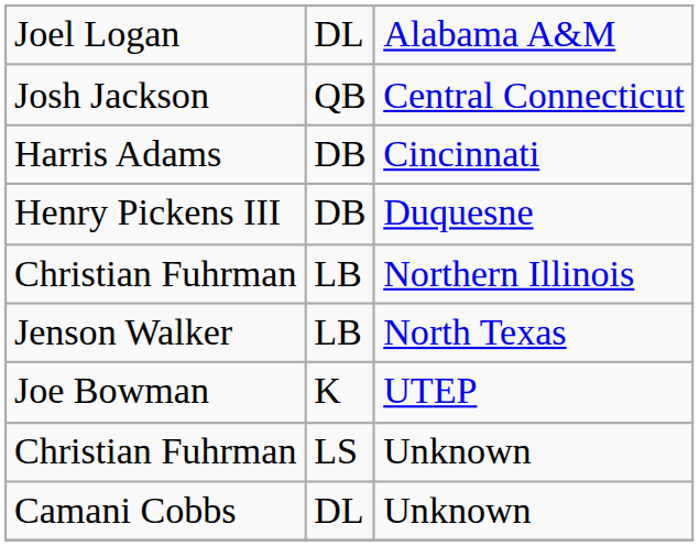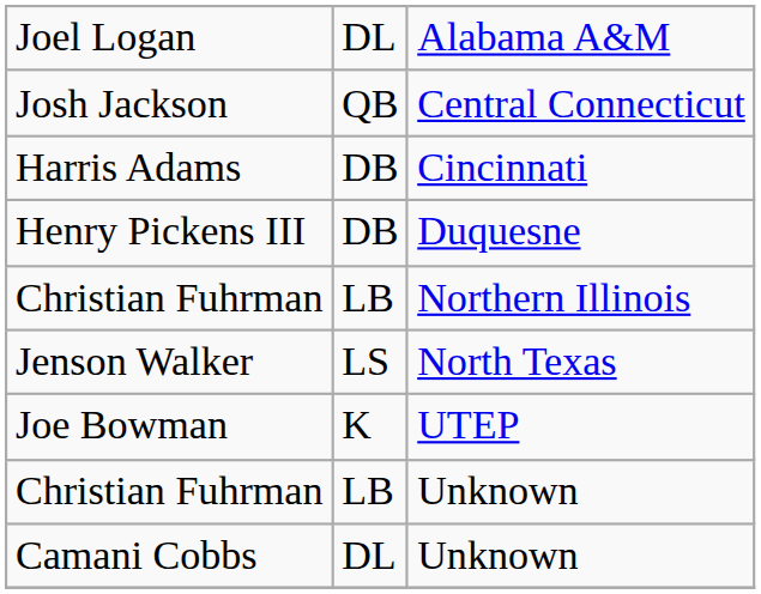 <table class="wikitable">
 <tr>
 <td>Joel Logan</td>
 <td>DL</td>
 <td><a href='#'>Alabama A&M</a></td>
 </tr>
 <tr>
 <td>Josh Jackson</td>
 <td>QB</td>
 <td><a href='#'>Central Connecticut</a></td>
 </tr>
 <tr>
 <td>Harris Adams</td>
 <td>DB</td>
 <td><a href='#'>Cincinnati</a></td>
 </tr>
 <tr>
 <td>Henry Pickens III</td>
 <td>DB</td>
 <td><a href='#'>Duquesne</a></td>
 </tr>
 <tr>
 <td>Christian Fuhrman</td>
 <td>LB</td>
 <td><a href='#'>Northern Illinois</a></td>
 </tr>
 <tr>
 <td>Jenson Walker</td>
-<td>LB</td>
+<td>LS</td>
 <td><a href='#'>North Texas</a></td>
 </tr>
 <tr>
 <td>Joe Bowman</td>
 <td>K</td>
 <td><a href='#'>UTEP</a></td>
 </tr>
 <tr>
 <td>Christian Fuhrman</td>
-<td>LS</td>
+<td>LB</td>
 <td>Unknown</td>
 </tr>
 <tr>
 <td>Camani Cobbs</td>
 <td>DL</td>
 <td>Unknown</td>
 </tr>
 <tr>
 </tr>
 </table>
